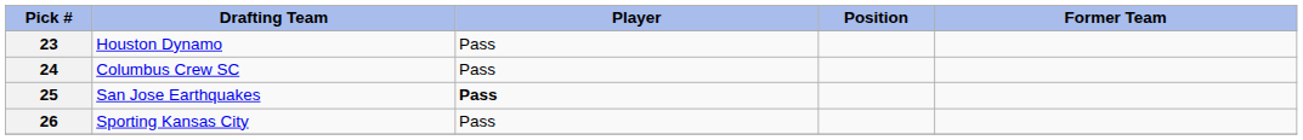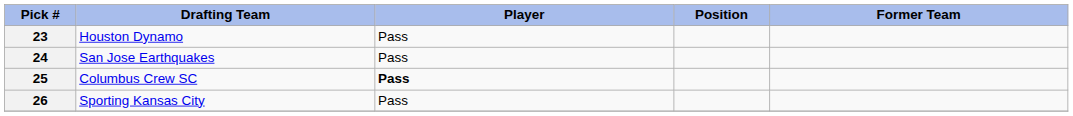 <table class="wikitable sortable" style="width: 80%">
 <tr>
 <th style="background:#A8BDEC;" width=6%>Pick #</th>
 <th width=25% style="background:#A8BDEC;">Drafting Team</th>
 <th width=25% style="background:#A8BDEC;">Player</th>
 <th width=8% style="background:#A8BDEC;">Position</th>
 <th width=25% style="background:#A8BDEC;">Former Team</th>
 </tr>
 <tr>
 <th>23</th>
 <td><a href='#'>Houston Dynamo</a></td>
 <td>Pass</td>
 <td></td>
 <td></td>
 </tr>
 <tr>
 <th>24</th>
-<td><a href='#'>Columbus Crew SC</a></td>
+<td><a href='#'>San Jose Earthquakes</a></td>
 <td>Pass</td>
 <td></td>
 <td></td>
 </tr>
 <tr>
 <th>25</th>
-<td><a href='#'>San Jose Earthquakes</a></td>
+<td><a href='#'>Columbus Crew SC</a></td>
 <td><strong>Pass</strong></td>
 <td></td>
 <td></td>
 </tr>
 <tr>
 <th>26</th>
 <td><a href='#'>Sporting Kansas City</a></td>
 <td>Pass</td>
 <td></td>
 <td></td>
 </tr>
 <tr>
 </tr>
 </table>
